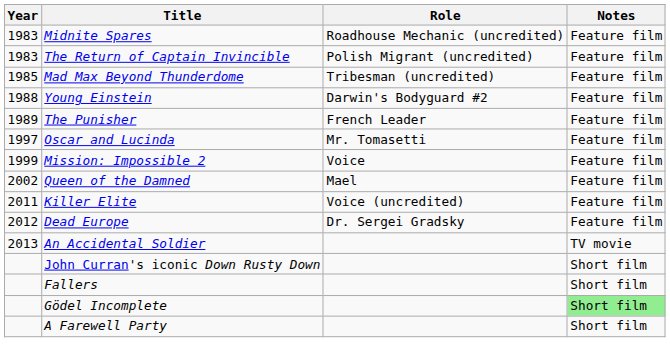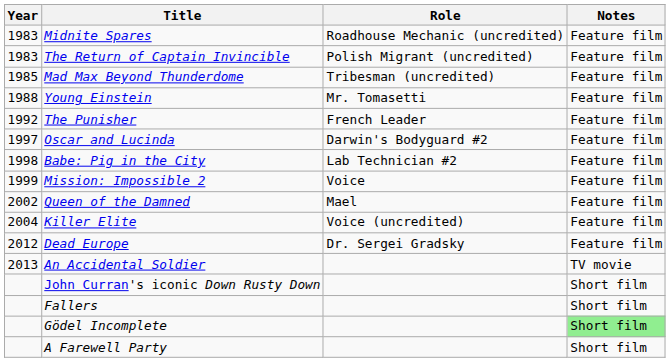 <table class="wikitable">
 <tr>
 <th>Year</th>
 <th>Title</th>
 <th>Role</th>
 <th>Notes</th>
 </tr>
 <tr>
 <td>1983</td>
 <td><em><a href='#'>Midnite Spares</a></em></td>
 <td>Roadhouse Mechanic (uncredited)</td>
 <td>Feature film</td>
 </tr>
 <tr>
 <td>1983</td>
 <td><em><a href='#'>The Return of Captain Invincible</a></em></td>
 <td>Polish Migrant (uncredited)</td>
 <td>Feature film</td>
 </tr>
 <tr>
 <td>1985</td>
 <td><em><a href='#'>Mad Max Beyond Thunderdome</a></em></td>
 <td>Tribesman (uncredited)</td>
 <td>Feature film</td>
 </tr>
 <tr>
 <td>1988</td>
 <td><em><a href='#'>Young Einstein</a></em></td>
-<td>Darwin's Bodyguard #2</td>
+<td>Mr. Tomasetti</td>
 <td>Feature film</td>
 </tr>
 <tr>
-<td>1989</td>
+<td>1992</td>
 <td><em><a href='#'>The Punisher</a></em></td>
 <td>French Leader</td>
 <td>Feature film</td>
 </tr>
 <tr>
 <td>1997</td>
 <td><em><a href='#'>Oscar and Lucinda</a></em></td>
-<td>Mr. Tomasetti</td>
+<td>Darwin's Bodyguard #2</td>
+<td>Feature film</td>
+</tr>
+<tr>
+<td>1998</td>
+<td><em><a href='#'>Babe: Pig in the City</a></em></td>
+<td>Lab Technician #2</td>
 <td>Feature film</td>
 </tr>
 <tr>
 <td>1999</td>
 <td><em><a href='#'>Mission: Impossible 2</a></em></td>
 <td>Voice</td>
 <td>Feature film</td>
 </tr>
 <tr>
 <td>2002</td>
 <td><em><a href='#'>Queen of the Damned</a></em></td>
 <td>Mael</td>
 <td>Feature film</td>
 </tr>
 <tr>
-<td>2011</td>
+<td>2004</td>
 <td><em><a href='#'>Killer Elite</a></em></td>
 <td>Voice (uncredited)</td>
 <td>Feature film</td>
 </tr>
 <tr>
 <td>2012</td>
 <td><em><a href='#'>Dead Europe</a></em></td>
 <td>Dr. Sergei Gradsky</td>
 <td>Feature film</td>
 </tr>
 <tr>
 <td>2013</td>
 <td><em><a href='#'>An Accidental Soldier</a></em></td>
 <td></td>
 <td>TV movie</td>
 </tr>
 <tr>
 <td></td>
 <td><a href='#'>John Curran</a>'s iconic <em>Down Rusty Down</em></td>
 <td></td>
 <td>Short film</td>
 </tr>
 <tr>
 <td></td>
 <td><em>Fallers</em></td>
 <td></td>
 <td>Short film</td>
 </tr>
 <tr>
 <td></td>
 <td><em>Gödel Incomplete</em></td>
 <td></td>
 <td style="background: lightgreen;">Short film</td>
 </tr>
 <tr>
 <td></td>
 <td><em>A Farewell Party</em></td>
 <td></td>
 <td>Short film</td>
 </tr>
 </table>
